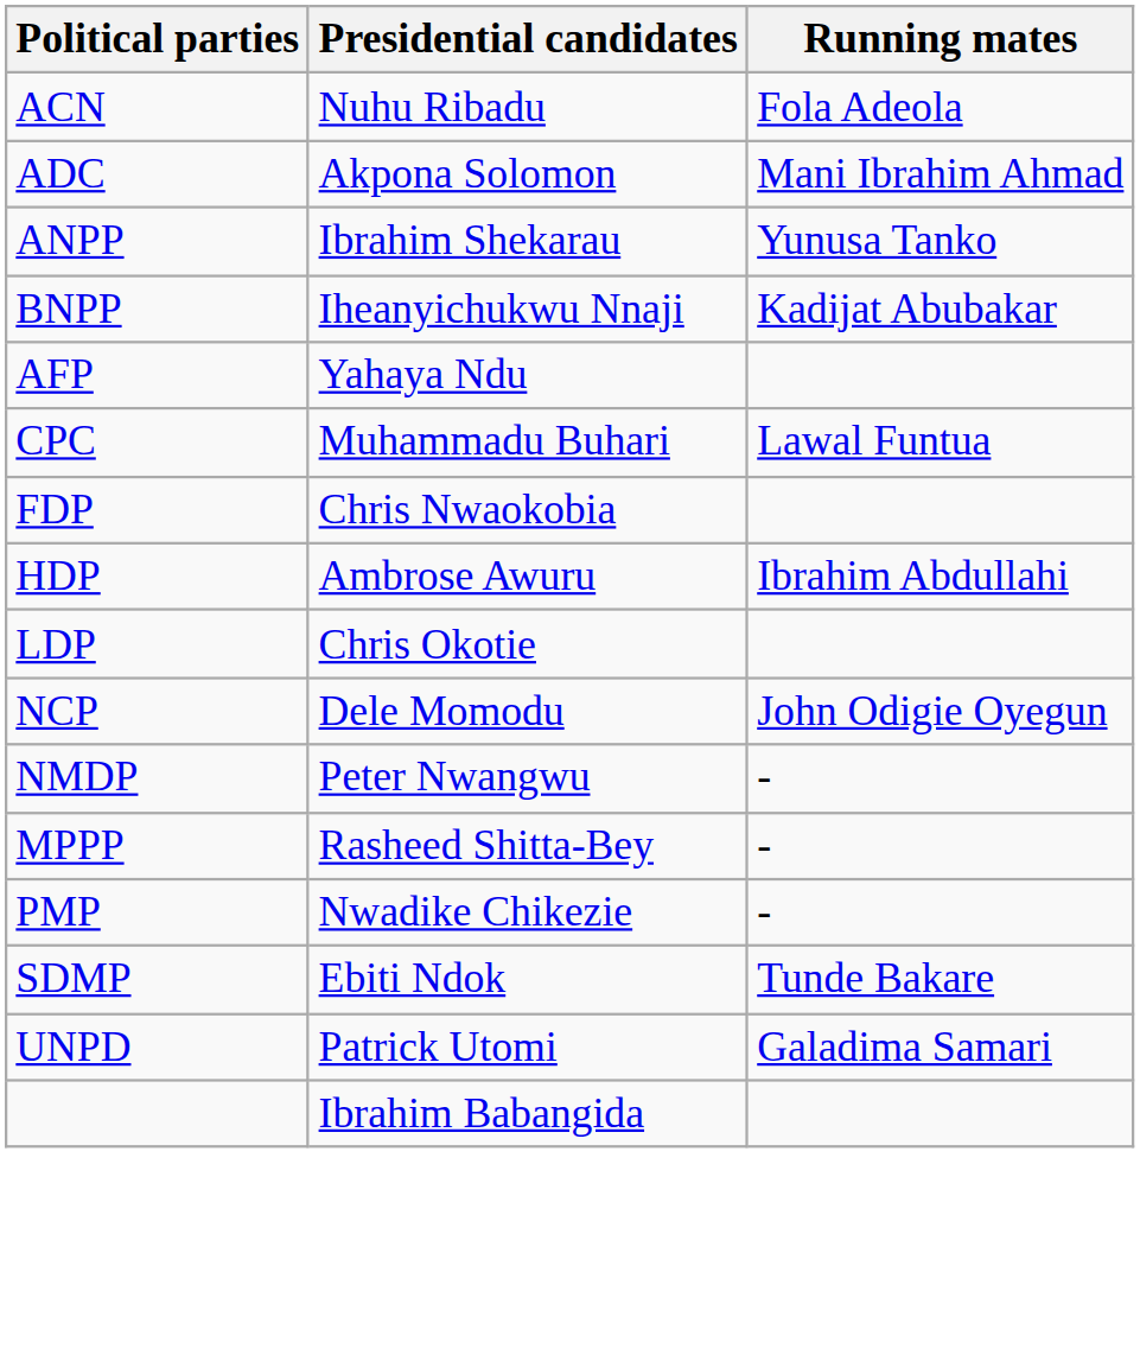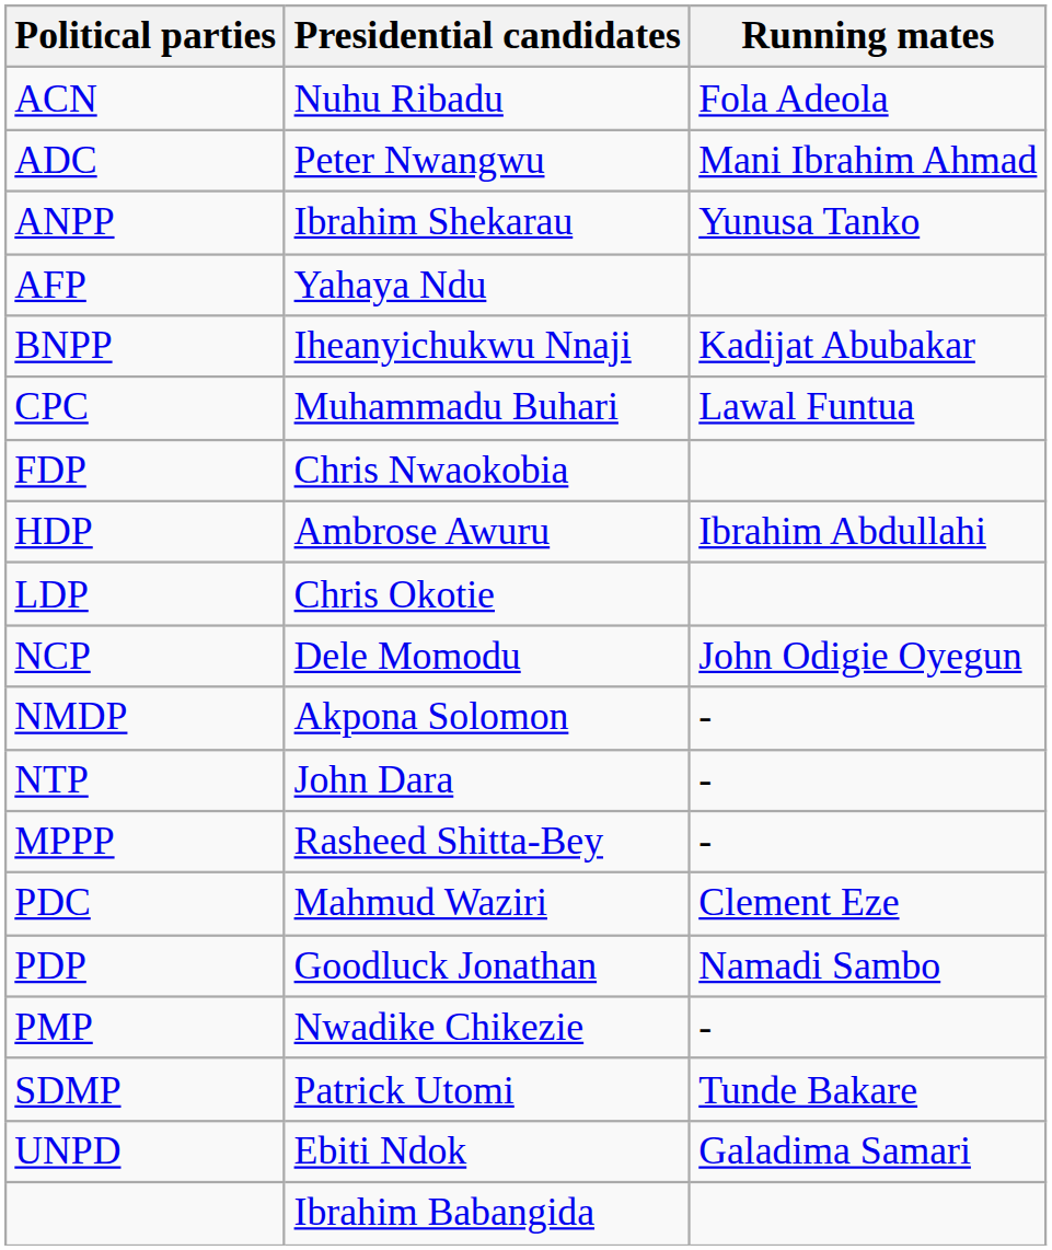 <table class=wikitable>
 <tr>
 <th>Political parties</th>
 <th>Presidential candidates</th>
 <th>Running mates</th>
 </tr>
 <tr>
 <td><a href='#'>ACN</a></td>
 <td><a href='#'>Nuhu Ribadu</a></td>
 <td><a href='#'>Fola Adeola</a></td>
 </tr>
 <tr>
 <td><a href='#'>ADC</a></td>
-<td><a href='#'>Akpona Solomon</a></td>
+<td><a href='#'>Peter Nwangwu</a></td>
 <td><a href='#'>Mani Ibrahim Ahmad</a></td>
 </tr>
 <tr>
 <td><a href='#'>ANPP</a></td>
 <td><a href='#'>Ibrahim Shekarau</a></td>
 <td><a href='#'>Yunusa Tanko</a></td>
 </tr>
 <tr>
+<td><a href='#'>AFP</a></td>
+<td><a href='#'>Yahaya Ndu</a></td>
+<td></td>
+</tr>
+<tr>
 <td><a href='#'>BNPP</a></td>
 <td><a href='#'>Iheanyichukwu Nnaji</a></td>
 <td><a href='#'>Kadijat Abubakar</a></td>
-</tr>
-<tr>
-<td><a href='#'>AFP</a></td>
-<td><a href='#'>Yahaya Ndu</a></td>
-<td></td>
 </tr>
 <tr>
 <td><a href='#'>CPC</a></td>
 <td><a href='#'>Muhammadu Buhari</a></td>
 <td><a href='#'>Lawal Funtua</a></td>
 </tr>
 <tr>
 <td><a href='#'>FDP</a></td>
 <td><a href='#'>Chris Nwaokobia</a></td>
 <td></td>
 </tr>
 <tr>
 <td><a href='#'>HDP</a></td>
 <td><a href='#'>Ambrose Awuru</a></td>
 <td><a href='#'>Ibrahim Abdullahi</a></td>
 </tr>
 <tr>
 <td><a href='#'>LDP</a></td>
 <td><a href='#'>Chris Okotie</a></td>
 <td></td>
 </tr>
 <tr>
 <td><a href='#'>NCP</a></td>
 <td><a href='#'>Dele Momodu</a></td>
 <td><a href='#'>John Odigie Oyegun</a></td>
 </tr>
 <tr>
 <td><a href='#'>NMDP</a></td>
-<td><a href='#'>Peter Nwangwu</a></td>
+<td><a href='#'>Akpona Solomon</a></td>
+<td>-</td>
+</tr>
+<tr>
+<td><a href='#'>NTP</a></td>
+<td><a href='#'>John Dara</a></td>
 <td>-</td>
 </tr>
 <tr>
 <td><a href='#'>MPPP</a></td>
 <td><a href='#'>Rasheed Shitta-Bey</a></td>
 <td>-</td>
 </tr>
 <tr>
+<td><a href='#'>PDC</a></td>
+<td><a href='#'>Mahmud Waziri</a></td>
+<td><a href='#'>Clement Eze</a></td>
+</tr>
+<tr>
+<td><a href='#'>PDP</a></td>
+<td><a href='#'>Goodluck Jonathan</a></td>
+<td><a href='#'>Namadi Sambo</a></td>
+</tr>
+<tr>
 <td><a href='#'>PMP</a></td>
 <td><a href='#'>Nwadike Chikezie</a></td>
 <td>-</td>
 </tr>
 <tr>
 <td><a href='#'>SDMP</a></td>
-<td><a href='#'>Ebiti Ndok</a></td>
+<td><a href='#'>Patrick Utomi</a></td>
 <td><a href='#'>Tunde Bakare</a></td>
 </tr>
 <tr>
 <td><a href='#'>UNPD</a></td>
-<td><a href='#'>Patrick Utomi</a></td>
+<td><a href='#'>Ebiti Ndok</a></td>
 <td><a href='#'>Galadima Samari</a></td>
 </tr>
 <tr>
 <td></td>
 <td><a href='#'>Ibrahim Babangida</a></td>
 <td></td>
 </tr>
 </table>
